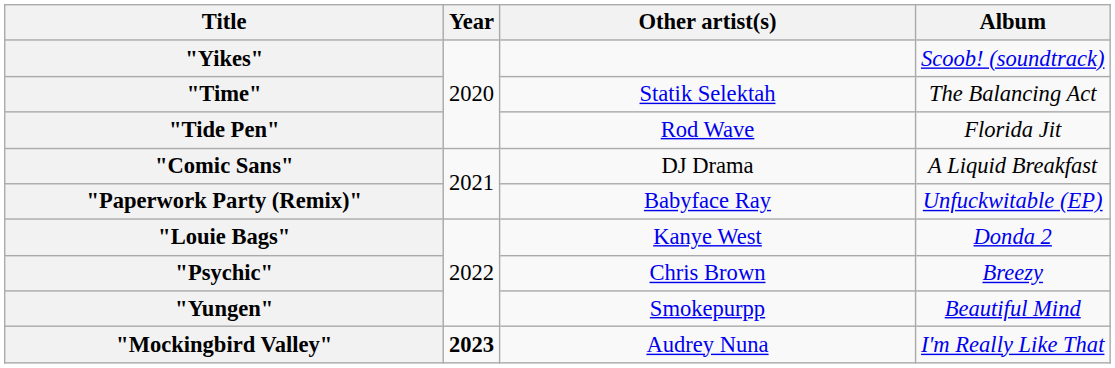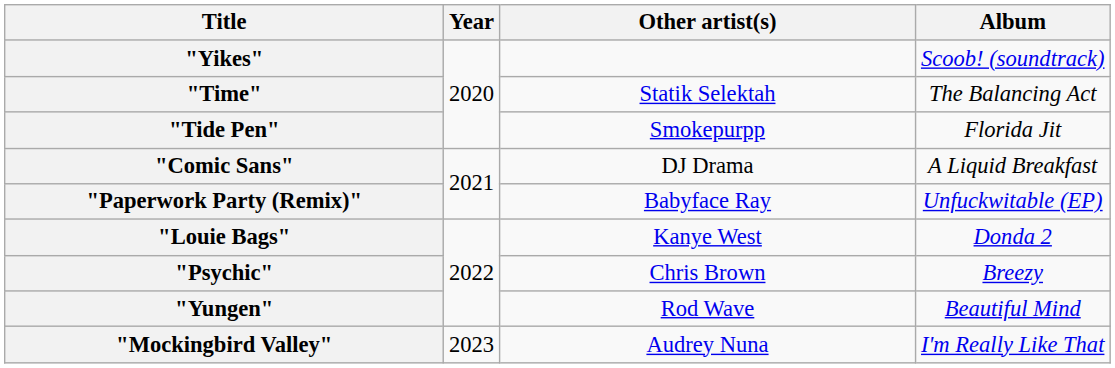 <table class="wikitable plainrowheaders" style="text-align:center;">
 <tr>
 <th scope="col" style="width:19em;">Title</th>
 <th scope="col" style="width:1em;">Year</th>
 <th scope="col" style="width:18em;">Other artist(s)</th>
 <th scope="col">Album</th>
 </tr>
 <tr>
 <th>"Yikes"</th>
 <td rowspan="3">2020</td>
 <td></td>
 <td><a href='#'><em>Scoob! (soundtrack)</em></a></td>
 </tr>
 <tr>
 <th scope="row">"Time"</th>
 <td><a href='#'>Statik Selektah</a></td>
 <td><em>The Balancing Act</em></td>
 </tr>
 <tr>
 <th scope="row">"Tide Pen"</th>
-<td><a href='#'>Rod Wave</a></td>
+<td><a href='#'>Smokepurpp</a></td>
 <td><em>Florida Jit</em></td>
 </tr>
 <tr>
 <th>"Comic Sans"</th>
 <td rowspan="2">2021</td>
 <td>DJ Drama</td>
 <td><em>A Liquid Breakfast</em></td>
 </tr>
 <tr>
 <th>"Paperwork Party (Remix)"</th>
 <td><a href='#'>Babyface Ray</a></td>
 <td><a href='#'><em>Unfuckwitable (EP)</em></a></td>
 </tr>
 <tr>
 <th scope="row">"Louie Bags"</th>
 <td rowspan="3">2022</td>
 <td><a href='#'>Kanye West</a></td>
 <td><em><a href='#'>Donda 2</a></em></td>
 </tr>
 <tr>
 <th scope="row">"Psychic"</th>
 <td><a href='#'>Chris Brown</a></td>
 <td><em><a href='#'>Breezy</a></em></td>
 </tr>
 <tr>
 <th scope="row">"Yungen"</th>
-<td><a href='#'>Smokepurpp</a></td>
+<td><a href='#'>Rod Wave</a></td>
 <td><em><a href='#'>Beautiful Mind</a></em></td>
 </tr>
 <tr>
 <th>"Mockingbird Valley"</th>
-<td><strong>2023</strong></td>
+<td>2023</td>
 <td><a href='#'>Audrey Nuna</a></td>
 <td><a href='#'><em>I'm Really Like That</em></a></td>
 </tr>
 </table>
